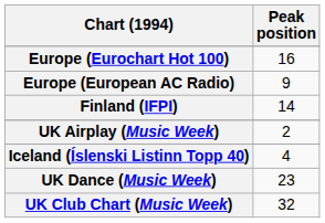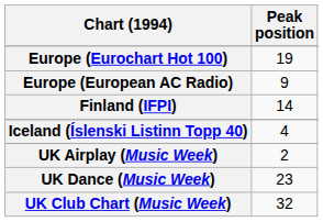 <table class="wikitable sortable plainrowheaders" style="text-align:center">
 <tr>
 <th>Chart (1994)</th>
 <th>Peak<br>position</th>
 </tr>
 <tr>
 </tr>
 <tr>
 </tr>
 <tr>
 <th scope="row">Europe (<a href='#'>Eurochart Hot 100</a>)</th>
-<td>16</td>
+<td>19</td>
 </tr>
 <tr>
 <th scope="row">Europe (European AC Radio)</th>
 <td>9</td>
 </tr>
 <tr>
 <th scope="row">Finland (<a href='#'>IFPI</a>)</th>
 <td>14</td>
 </tr>
 <tr>
 </tr>
 <tr>
 </tr>
 <tr>
-<th scope="row">UK Airplay (<em><a href='#'>Music Week</a></em>)</th>
-<td>2</td>
+<th scope="row">Iceland (<a href='#'>Íslenski Listinn Topp 40</a>)</th>
+<td>4</td>
 </tr>
 <tr>
 </tr>
 <tr>
 </tr>
 <tr>
 </tr>
 <tr>
 </tr>
 <tr>
 </tr>
 <tr>
 </tr>
 <tr>
 </tr>
 <tr>
-<th scope="row">Iceland (<a href='#'>Íslenski Listinn Topp 40</a>)</th>
-<td>4</td>
+<th scope="row">UK Airplay (<em><a href='#'>Music Week</a></em>)</th>
+<td>2</td>
 </tr>
 <tr>
 <th scope="row">UK Dance (<em><a href='#'>Music Week</a></em>)</th>
 <td>23</td>
 </tr>
 <tr>
 <th scope="row"><a href='#'>UK Club Chart</a> (<em><a href='#'>Music Week</a></em>)</th>
 <td>32</td>
 </tr>
 </table>
